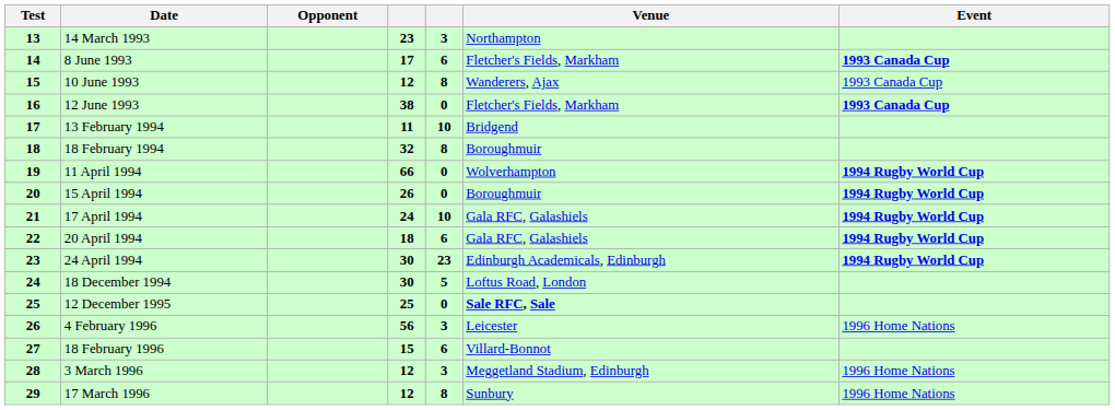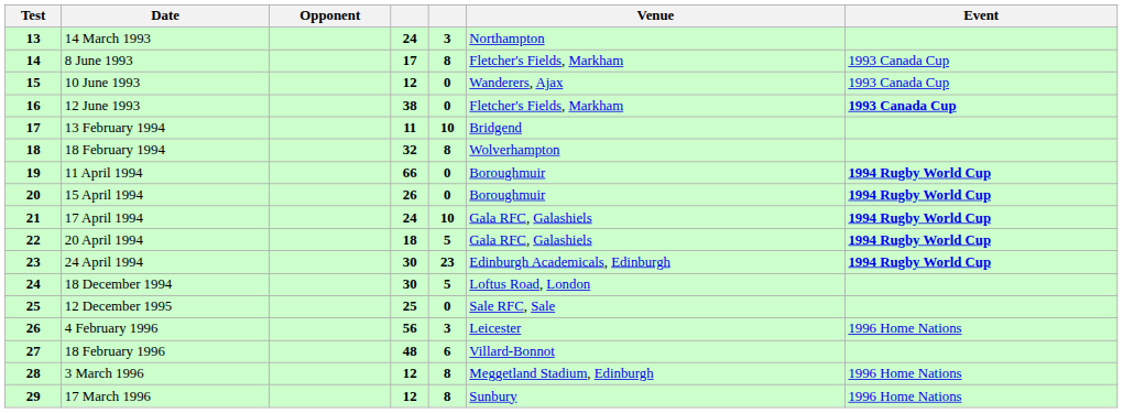 <table class="wikitable sortable" style="width:100%">
 <tr>
 <th>Test</th>
 <th>Date</th>
 <th>Opponent</th>
 <th></th>
 <th></th>
 <th>Venue</th>
 <th>Event</th>
 </tr>
 <tr bgcolor=#ccffcc>
 <td align="center"><strong>13</strong></td>
 <td>14 March 1993</td>
 <td></td>
-<td align="center"><strong>23</strong></td>
+<td align="center"><strong>24</strong></td>
 <td align="center"><strong>3</strong></td>
 <td><a href='#'>Northampton</a></td>
 <td></td>
 </tr>
 <tr bgcolor=#ccffcc>
 <td align="center"><strong>14</strong></td>
 <td>8 June 1993</td>
 <td></td>
 <td align="center"><strong>17</strong></td>
-<td align="center"><strong>6</strong></td>
+<td align="center"><strong>8</strong></td>
 <td><a href='#'>Fletcher's Fields</a>, <a href='#'>Markham</a></td>
-<td><strong><a href='#'>1993 Canada Cup</a></strong></td>
+<td><a href='#'>1993 Canada Cup</a></td>
 </tr>
 <tr bgcolor=#ccffcc>
 <td align="center"><strong>15</strong></td>
 <td>10 June 1993</td>
 <td></td>
 <td align="center"><strong>12</strong></td>
-<td align="center"><strong>8</strong></td>
+<td align="center"><strong>0</strong></td>
 <td><a href='#'>Wanderers</a>, <a href='#'>Ajax</a></td>
 <td><a href='#'>1993 Canada Cup</a></td>
 </tr>
 <tr bgcolor=#ccffcc>
 <td align="center"><strong>16</strong></td>
 <td>12 June 1993</td>
 <td></td>
 <td align="center"><strong>38</strong></td>
 <td align="center"><strong>0</strong></td>
 <td><a href='#'>Fletcher's Fields</a>, <a href='#'>Markham</a></td>
 <td><strong><a href='#'>1993 Canada Cup</a></strong></td>
 </tr>
 <tr bgcolor=#ccffcc>
 <td align="center"><strong>17</strong></td>
 <td>13 February 1994</td>
 <td></td>
 <td align="center"><strong>11</strong></td>
 <td align="center"><strong>10</strong></td>
 <td><a href='#'>Bridgend</a></td>
 <td></td>
 </tr>
 <tr bgcolor=#ccffcc>
 <td align="center"><strong>18</strong></td>
 <td>18 February 1994</td>
 <td></td>
 <td align="center"><strong>32</strong></td>
 <td align="center"><strong>8</strong></td>
-<td><a href='#'>Boroughmuir</a></td>
+<td><a href='#'>Wolverhampton</a></td>
 <td></td>
 </tr>
 <tr bgcolor=#ccffcc>
 <td align="center"><strong>19</strong></td>
 <td>11 April 1994</td>
 <td></td>
 <td align="center"><strong>66</strong></td>
 <td align="center"><strong>0</strong></td>
-<td><a href='#'>Wolverhampton</a></td>
+<td><a href='#'>Boroughmuir</a></td>
 <td><strong><a href='#'>1994 Rugby World Cup</a></strong></td>
 </tr>
 <tr bgcolor=#ccffcc>
 <td align="center"><strong>20</strong></td>
 <td>15 April 1994</td>
 <td></td>
 <td align="center"><strong>26</strong></td>
 <td align="center"><strong>0</strong></td>
 <td><a href='#'>Boroughmuir</a></td>
 <td><strong><a href='#'>1994 Rugby World Cup</a></strong></td>
 </tr>
 <tr bgcolor=#ccffcc>
 <td align="center"><strong>21</strong></td>
 <td>17 April 1994</td>
 <td></td>
 <td align="center"><strong>24</strong></td>
 <td align="center"><strong>10</strong></td>
 <td><a href='#'>Gala RFC</a>, <a href='#'>Galashiels</a></td>
 <td><strong><a href='#'>1994 Rugby World Cup</a></strong></td>
 </tr>
 <tr bgcolor=#ccffcc>
 <td align="center"><strong>22</strong></td>
 <td>20 April 1994</td>
 <td></td>
 <td align="center"><strong>18</strong></td>
-<td align="center"><strong>6</strong></td>
+<td align="center"><strong>5</strong></td>
 <td><a href='#'>Gala RFC</a>, <a href='#'>Galashiels</a></td>
 <td><strong><a href='#'>1994 Rugby World Cup</a></strong></td>
 </tr>
 <tr bgcolor=#ccffcc>
 <td align="center"><strong>23</strong></td>
 <td>24 April 1994</td>
 <td></td>
 <td align="center"><strong>30</strong></td>
 <td align="center"><strong>23</strong></td>
 <td><a href='#'>Edinburgh Academicals</a>, <a href='#'>Edinburgh</a></td>
 <td><strong><a href='#'>1994 Rugby World Cup</a></strong> </td>
 </tr>
 <tr bgcolor=#ccffcc>
 <td align="center"><strong>24</strong></td>
 <td>18 December 1994</td>
 <td></td>
 <td align="center"><strong>30</strong></td>
 <td align="center"><strong>5</strong></td>
 <td><a href='#'>Loftus Road</a>, <a href='#'>London</a></td>
 <td></td>
 </tr>
 <tr bgcolor=#ccffcc>
 <td align="center"><strong>25</strong></td>
 <td>12 December 1995</td>
 <td></td>
 <td align="center"><strong>25</strong></td>
 <td align="center"><strong>0</strong></td>
-<td><strong><a href='#'>Sale RFC</a>, <a href='#'>Sale</a></strong></td>
+<td><a href='#'>Sale RFC</a>, <a href='#'>Sale</a></td>
 <td></td>
 </tr>
 <tr bgcolor=#ccffcc>
 <td align="center"><strong>26</strong></td>
 <td>4 February 1996</td>
 <td></td>
 <td align="center"><strong>56</strong></td>
 <td align="center"><strong>3</strong></td>
 <td><a href='#'>Leicester</a></td>
 <td><a href='#'>1996 Home Nations</a></td>
 </tr>
 <tr bgcolor=#ccffcc>
 <td align="center"><strong>27</strong></td>
 <td>18 February 1996</td>
 <td></td>
-<td align="center"><strong>15</strong></td>
+<td align="center"><strong>48</strong></td>
 <td align="center"><strong>6</strong></td>
 <td><a href='#'>Villard-Bonnot</a></td>
 <td></td>
 </tr>
 <tr bgcolor=#ccffcc>
 <td align="center"><strong>28</strong></td>
 <td>3 March 1996</td>
 <td></td>
 <td align="center"><strong>12</strong></td>
-<td align="center"><strong>3</strong></td>
+<td align="center"><strong>8</strong></td>
 <td><a href='#'>Meggetland Stadium</a>, <a href='#'>Edinburgh</a></td>
 <td><a href='#'>1996 Home Nations</a></td>
 </tr>
 <tr bgcolor=#ccffcc>
 <td align="center"><strong>29</strong></td>
 <td>17 March 1996</td>
 <td></td>
 <td align="center"><strong>12</strong></td>
 <td align="center"><strong>8</strong></td>
 <td><a href='#'>Sunbury</a></td>
 <td><a href='#'>1996 Home Nations</a></td>
 </tr>
 </table>
